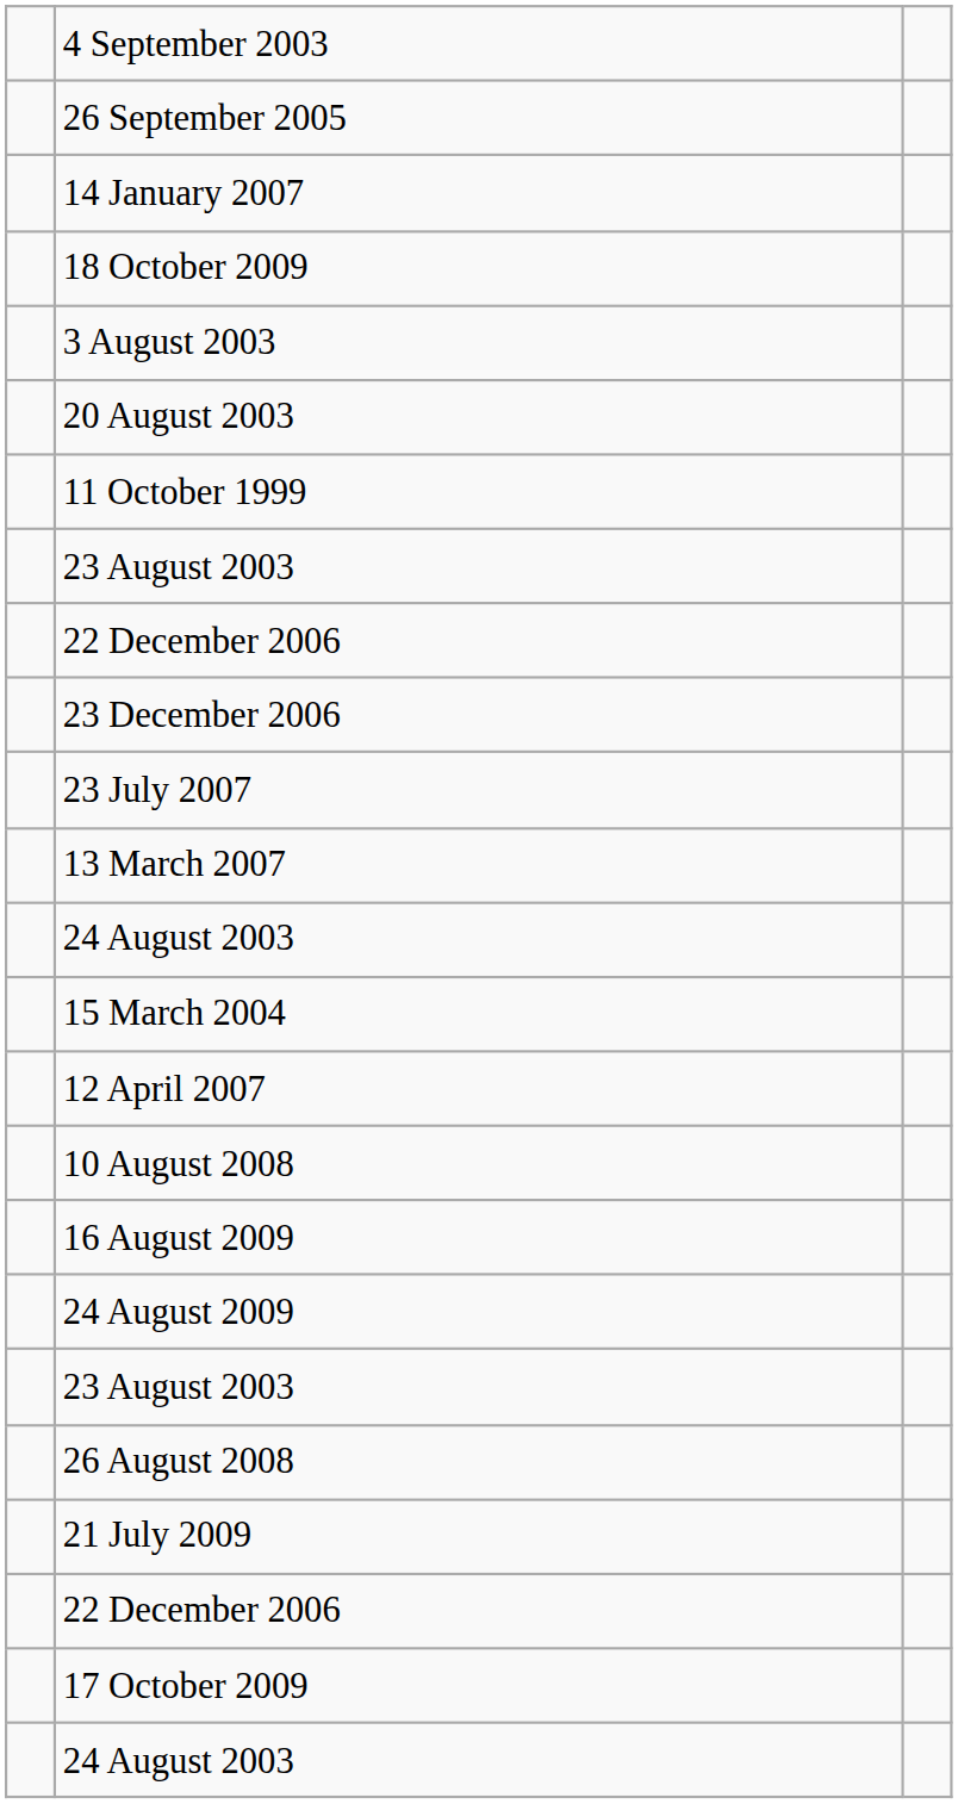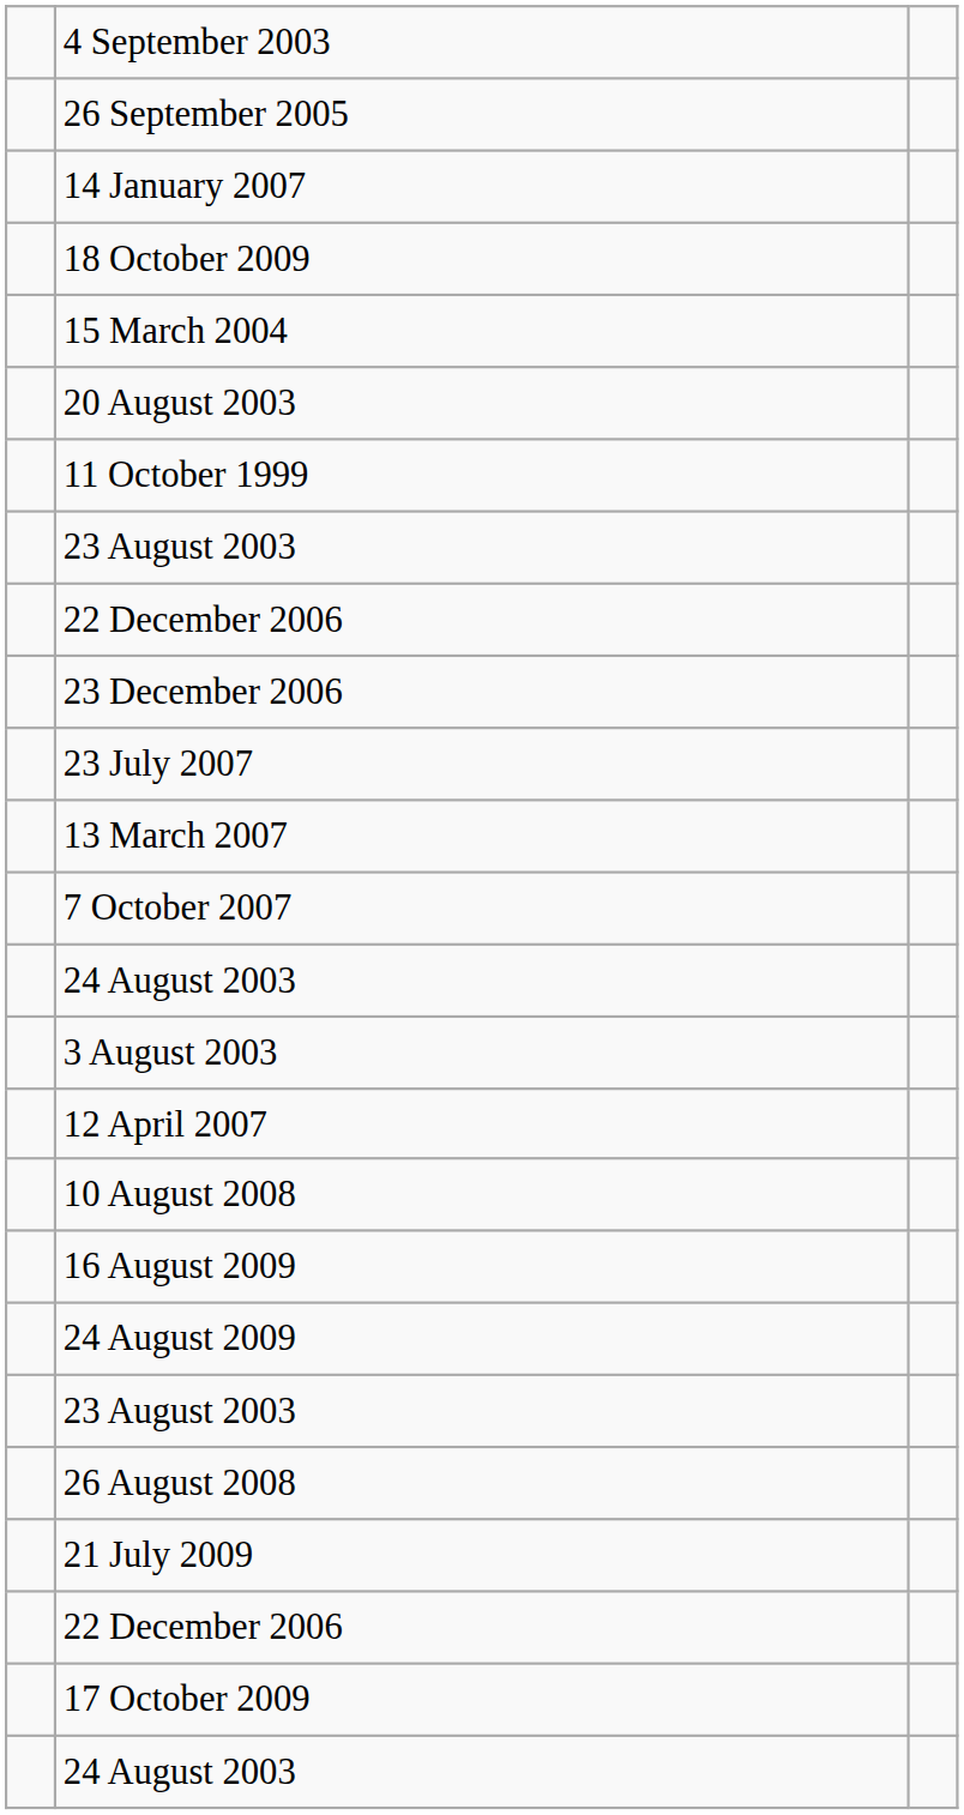 <table class="wikitable" style="font-size: 89%; float: left; width: 26em; margin-right: 1em; height: 700px">
 <tr>
 <td></td>
 <td>4 September 2003</td>
 <td></td>
 </tr>
 <tr>
 <td></td>
 <td>26 September 2005</td>
 <td></td>
 </tr>
 <tr>
 <td></td>
 <td>14 January 2007</td>
 <td></td>
 </tr>
 <tr>
 <td></td>
 <td>18 October 2009</td>
 <td></td>
 </tr>
 <tr>
 <td></td>
-<td>3 August 2003</td>
+<td>15 March 2004</td>
 <td></td>
 </tr>
 <tr>
 <td></td>
 <td>20 August 2003</td>
 <td></td>
 </tr>
 <tr>
 <td></td>
 <td>11 October 1999</td>
 <td></td>
 </tr>
 <tr>
 <td></td>
 <td>23 August 2003</td>
 <td></td>
 </tr>
 <tr>
 <td></td>
 <td>22 December 2006</td>
 <td></td>
 </tr>
 <tr>
 <td></td>
 <td>23 December 2006</td>
 <td></td>
 </tr>
 <tr>
 <td></td>
 <td>23 July 2007</td>
 <td></td>
 </tr>
 <tr>
 <td></td>
 <td>13 March 2007</td>
 <td></td>
 </tr>
 <tr>
 <td></td>
+<td>7 October 2007</td>
+<td></td>
+</tr>
+<tr>
+<td></td>
 <td>24 August 2003</td>
 <td></td>
 </tr>
 <tr>
 <td></td>
-<td>15 March 2004</td>
+<td>3 August 2003</td>
 <td></td>
 </tr>
 <tr>
 <td></td>
 <td>12 April 2007</td>
 <td></td>
 </tr>
 <tr>
 <td></td>
 <td>10 August 2008</td>
 <td></td>
 </tr>
 <tr>
 <td></td>
 <td>16 August 2009</td>
 <td></td>
 </tr>
 <tr>
 <td></td>
 <td>24 August 2009</td>
 <td></td>
 </tr>
 <tr>
 <td></td>
 <td>23 August 2003</td>
 <td></td>
 </tr>
 <tr>
 <td></td>
 <td>26 August 2008</td>
 <td></td>
 </tr>
 <tr>
 <td></td>
 <td>21 July 2009</td>
 <td></td>
 </tr>
 <tr>
 <td></td>
 <td>22 December 2006</td>
 <td></td>
 </tr>
 <tr>
 <td></td>
 <td>17 October 2009</td>
 <td></td>
 </tr>
 <tr>
 <td></td>
 <td>24 August 2003</td>
 <td></td>
 </tr>
 </table>
